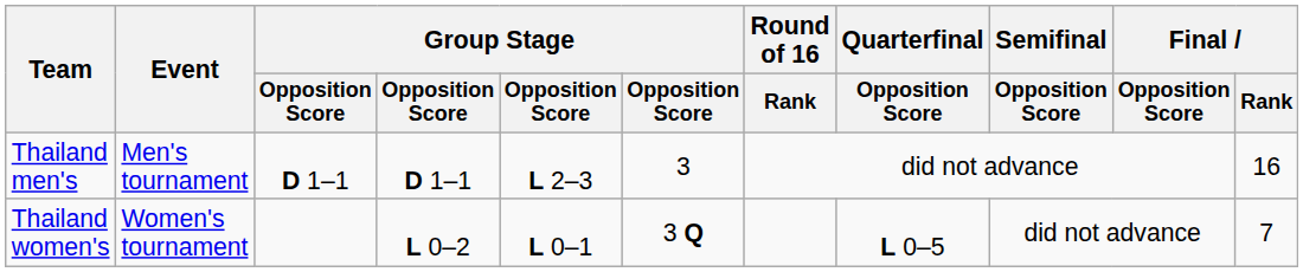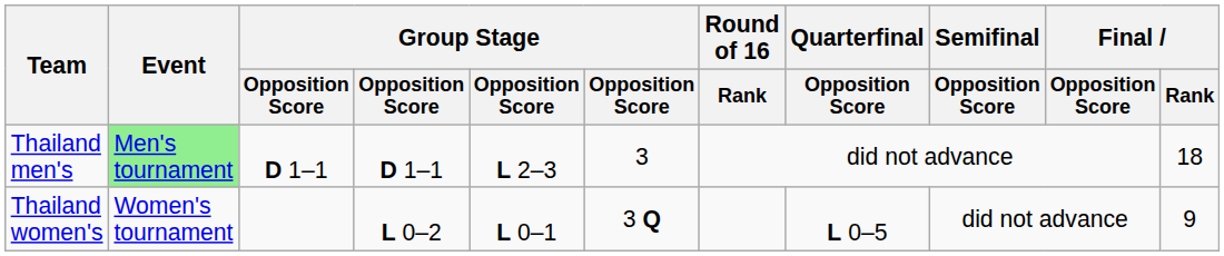 <table class="wikitable" style="font-size:90%">
 <tr>
 <th rowspan=2>Team</th>
 <th rowspan=2>Event</th>
 <th colspan=4>Group Stage</th>
 <th>Round of 16</th>
 <th>Quarterfinal</th>
 <th>Semifinal</th>
 <th colspan=2>Final / </th>
 </tr>
 <tr style="font-size:85%">
 <th>Opposition<br>Score</th>
 <th>Opposition<br>Score</th>
 <th>Opposition<br>Score</th>
 <th>Opposition<br>Score</th>
 <th>Rank</th>
 <th>Opposition<br>Score</th>
 <th>Opposition<br>Score</th>
 <th>Opposition<br>Score</th>
 <th>Rank</th>
 </tr>
 <tr align=center>
 <td align=left><a href='#'>Thailand men's</a></td>
-<td align=left><a href='#'>Men's tournament</a></td>
+<td align=left style="background: lightgreen;"><a href='#'>Men's tournament</a></td>
 <td><br><strong>D</strong> 1–1</td>
 <td><br><strong>D</strong> 1–1</td>
 <td><br><strong>L</strong> 2–3</td>
 <td>3</td>
 <td colspan=4>did not advance</td>
-<td>16</td>
+<td>18</td>
 </tr>
 <tr align=center>
 <td align=left><a href='#'>Thailand women's</a></td>
 <td align=left><a href='#'>Women's tournament</a></td>
 <td></td>
 <td><br><strong>L</strong> 0–2</td>
 <td><br><strong>L</strong> 0–1</td>
 <td>3 <strong>Q</strong></td>
 <td></td>
 <td><br> <strong>L</strong> 0–5</td>
 <td colspan=2>did not advance</td>
-<td>7</td>
+<td>9</td>
 </tr>
 </table>
